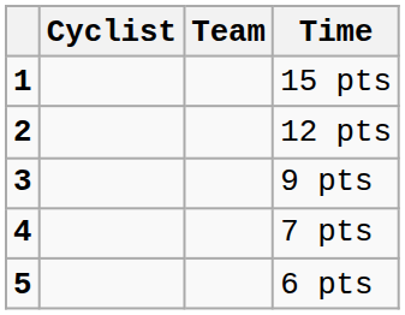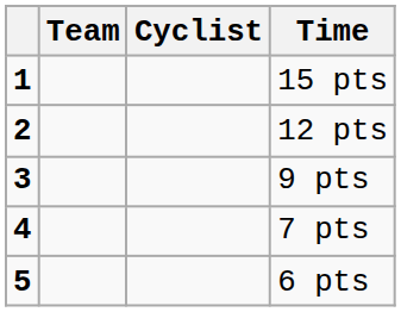 <table class="wikitable">
 <tr>
 <th></th>
+<th>Team</th>
 <th>Cyclist</th>
-<th>Team</th>
 <th>Time</th>
 </tr>
 <tr>
 <td><strong>1</strong></td>
+<td></td>
 <td> </td>
-<td></td>
 <td>15 pts</td>
 </tr>
 <tr>
 <td><strong>2</strong></td>
 <td></td>
 <td></td>
 <td>12 pts</td>
 </tr>
 <tr>
 <td><strong>3</strong></td>
 <td></td>
 <td></td>
 <td>9 pts</td>
 </tr>
 <tr>
 <td><strong>4</strong></td>
 <td></td>
 <td></td>
 <td>7 pts</td>
 </tr>
 <tr>
 <td><strong>5</strong></td>
 <td></td>
 <td></td>
 <td>6 pts</td>
 </tr>
 </table>
